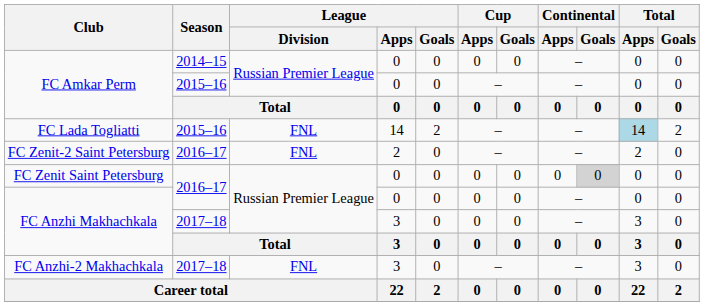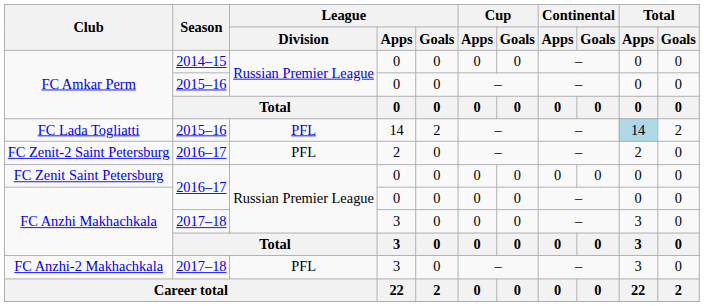 <table class="wikitable" style="text-align: center;">
 <tr>
 <th rowspan=2>Club</th>
 <th rowspan=2>Season</th>
 <th colspan=3>League</th>
 <th colspan=2>Cup</th>
 <th colspan=2>Continental</th>
 <th colspan=2>Total</th>
 </tr>
 <tr>
 <th>Division</th>
 <th>Apps</th>
 <th>Goals</th>
 <th>Apps</th>
 <th>Goals</th>
 <th>Apps</th>
 <th>Goals</th>
 <th>Apps</th>
 <th>Goals</th>
 </tr>
 <tr>
 <td rowspan=3><a href='#'>FC Amkar Perm</a></td>
 <td><a href='#'>2014–15</a></td>
 <td rowspan=2><a href='#'>Russian Premier League</a></td>
 <td>0</td>
 <td>0</td>
 <td>0</td>
 <td>0</td>
 <td colspan=2>–</td>
 <td>0</td>
 <td>0</td>
 </tr>
 <tr>
 <td><a href='#'>2015–16</a></td>
 <td>0</td>
 <td>0</td>
 <td colspan=2>–</td>
 <td colspan=2>–</td>
 <td>0</td>
 <td>0</td>
 </tr>
 <tr>
 <th colspan=2>Total</th>
 <th>0</th>
 <th>0</th>
 <th>0</th>
 <th>0</th>
 <th>0</th>
 <th>0</th>
 <th>0</th>
 <th>0</th>
 </tr>
 <tr>
 <td><a href='#'>FC Lada Togliatti</a></td>
 <td><a href='#'>2015–16</a></td>
-<td><a href='#'>FNL</a></td>
+<td><a href='#'>PFL</a></td>
 <td>14</td>
 <td>2</td>
 <td colspan=2>–</td>
 <td colspan=2>–</td>
 <td style="background: lightblue;">14</td>
 <td>2</td>
 </tr>
 <tr>
 <td><a href='#'>FC Zenit-2 Saint Petersburg</a></td>
 <td><a href='#'>2016–17</a></td>
-<td><a href='#'>FNL</a></td>
+<td>PFL</td>
 <td>2</td>
 <td>0</td>
 <td colspan=2>–</td>
 <td colspan=2>–</td>
 <td>2</td>
 <td>0</td>
 </tr>
 <tr>
 <td><a href='#'>FC Zenit Saint Petersburg</a></td>
 <td rowspan=2><a href='#'>2016–17</a></td>
 <td rowspan=3>Russian Premier League</td>
 <td>0</td>
 <td>0</td>
 <td>0</td>
 <td>0</td>
 <td>0</td>
-<td style="background: lightgrey;">0</td>
+<td>0</td>
 <td>0</td>
 <td>0</td>
 </tr>
 <tr>
 <td rowspan=3><a href='#'>FC Anzhi Makhachkala</a></td>
 <td>0</td>
 <td>0</td>
 <td>0</td>
 <td>0</td>
 <td colspan=2>–</td>
 <td>0</td>
 <td>0</td>
 </tr>
 <tr>
 <td><a href='#'>2017–18</a></td>
 <td>3</td>
 <td>0</td>
 <td>0</td>
 <td>0</td>
 <td colspan=2>–</td>
 <td>3</td>
 <td>0</td>
 </tr>
 <tr>
 <th colspan=2>Total</th>
 <th>3</th>
 <th>0</th>
 <th>0</th>
 <th>0</th>
 <th>0</th>
 <th>0</th>
 <th>3</th>
 <th>0</th>
 </tr>
 <tr>
 <td><a href='#'>FC Anzhi-2 Makhachkala</a></td>
 <td><a href='#'>2017–18</a></td>
-<td><a href='#'>FNL</a></td>
+<td>PFL</td>
 <td>3</td>
 <td>0</td>
 <td colspan=2>–</td>
 <td colspan=2>–</td>
 <td>3</td>
 <td>0</td>
 </tr>
 <tr>
 <th colspan=3>Career total</th>
 <th>22</th>
 <th>2</th>
 <th>0</th>
 <th>0</th>
 <th>0</th>
 <th>0</th>
 <th>22</th>
 <th>2</th>
 </tr>
 <tr>
 </tr>
 </table>
